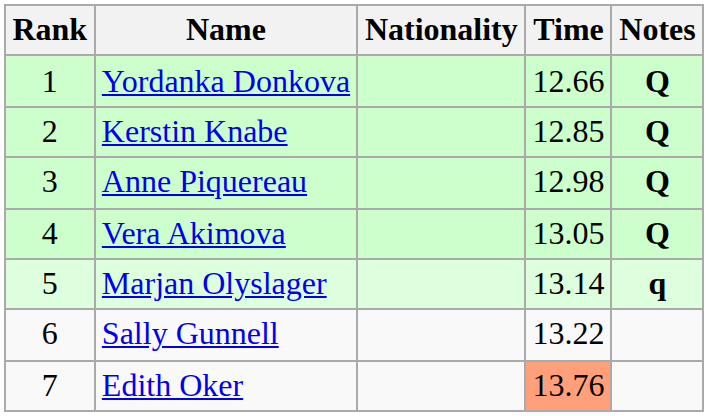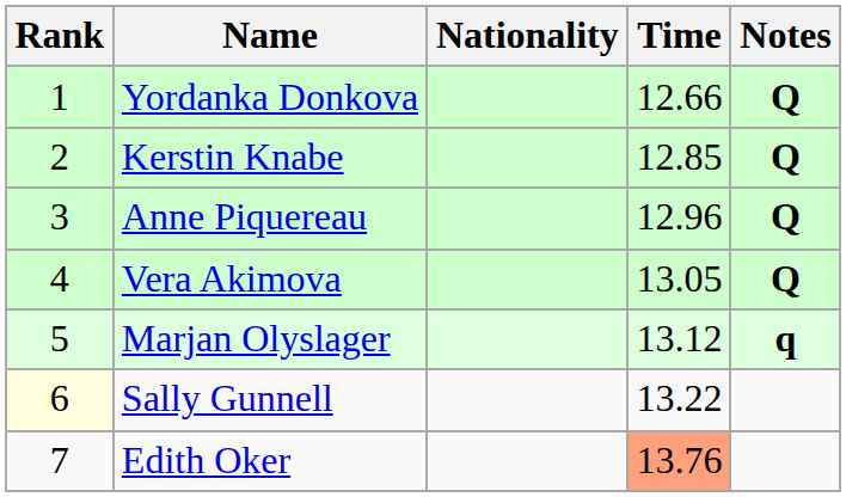 <table class="wikitable sortable" style="text-align:center">
 <tr>
 <th>Rank</th>
 <th>Name</th>
 <th>Nationality</th>
 <th>Time</th>
 <th>Notes</th>
 </tr>
 <tr bgcolor=ccffcc>
 <td>1</td>
 <td align=left><a href='#'>Yordanka Donkova</a></td>
 <td align=left></td>
 <td>12.66</td>
 <td><strong>Q</strong></td>
 </tr>
 <tr bgcolor=ccffcc>
 <td>2</td>
 <td align=left><a href='#'>Kerstin Knabe</a></td>
 <td align=left></td>
 <td>12.85</td>
 <td><strong>Q</strong></td>
 </tr>
 <tr bgcolor=ccffcc>
 <td>3</td>
 <td align=left><a href='#'>Anne Piquereau</a></td>
 <td align=left></td>
-<td>12.98</td>
+<td>12.96</td>
 <td><strong>Q</strong></td>
 </tr>
 <tr bgcolor=ccffcc>
 <td>4</td>
 <td align=left><a href='#'>Vera Akimova</a></td>
 <td align=left></td>
 <td>13.05</td>
 <td><strong>Q</strong></td>
 </tr>
 <tr bgcolor=ddffdd>
 <td>5</td>
 <td align=left><a href='#'>Marjan Olyslager</a></td>
 <td align=left></td>
-<td>13.14</td>
+<td>13.12</td>
 <td><strong>q</strong></td>
 </tr>
 <tr>
-<td>6</td>
+<td style="background: lightyellow;">6</td>
 <td align=left><a href='#'>Sally Gunnell</a></td>
 <td align=left></td>
 <td>13.22</td>
 <td></td>
 </tr>
 <tr>
 <td>7</td>
 <td align=left><a href='#'>Edith Oker</a></td>
 <td align=left></td>
 <td style="background: lightsalmon;">13.76</td>
 <td></td>
 </tr>
 </table>
